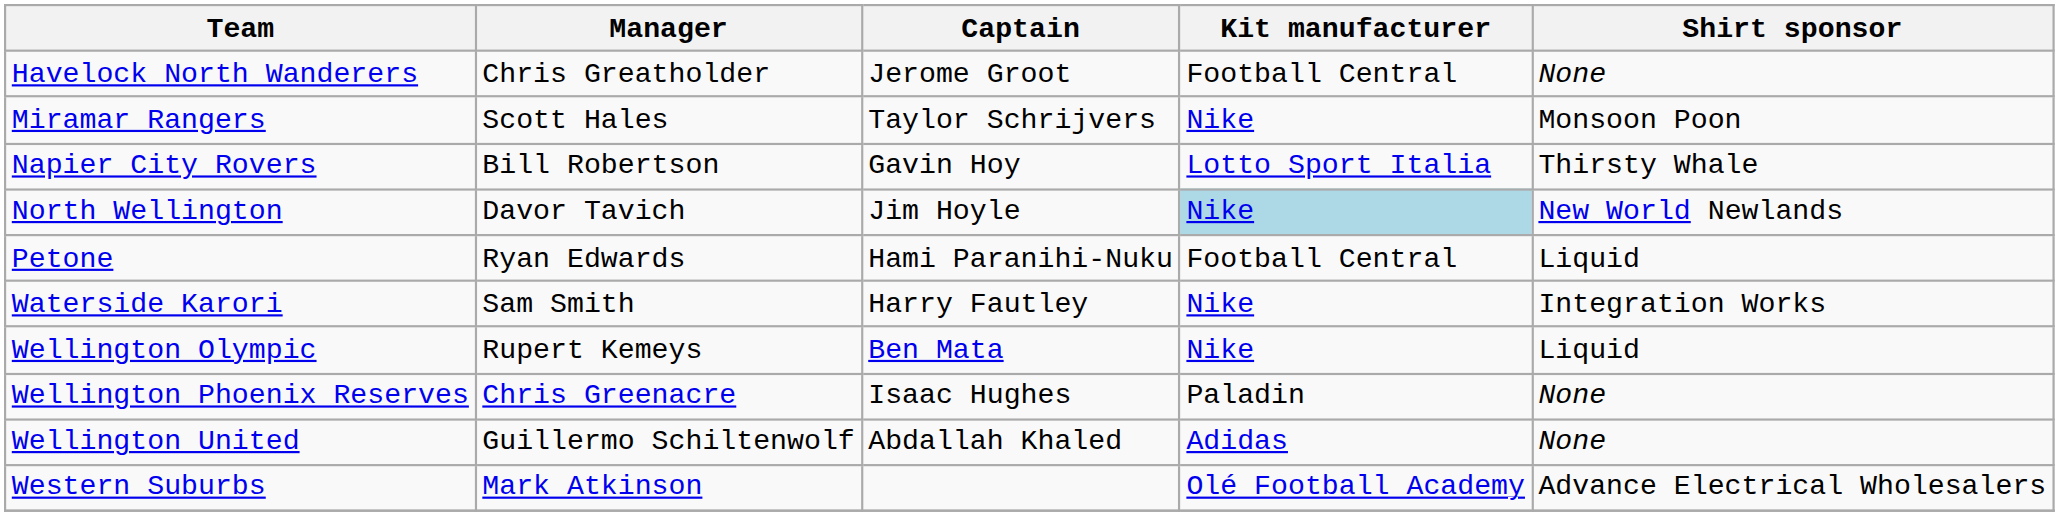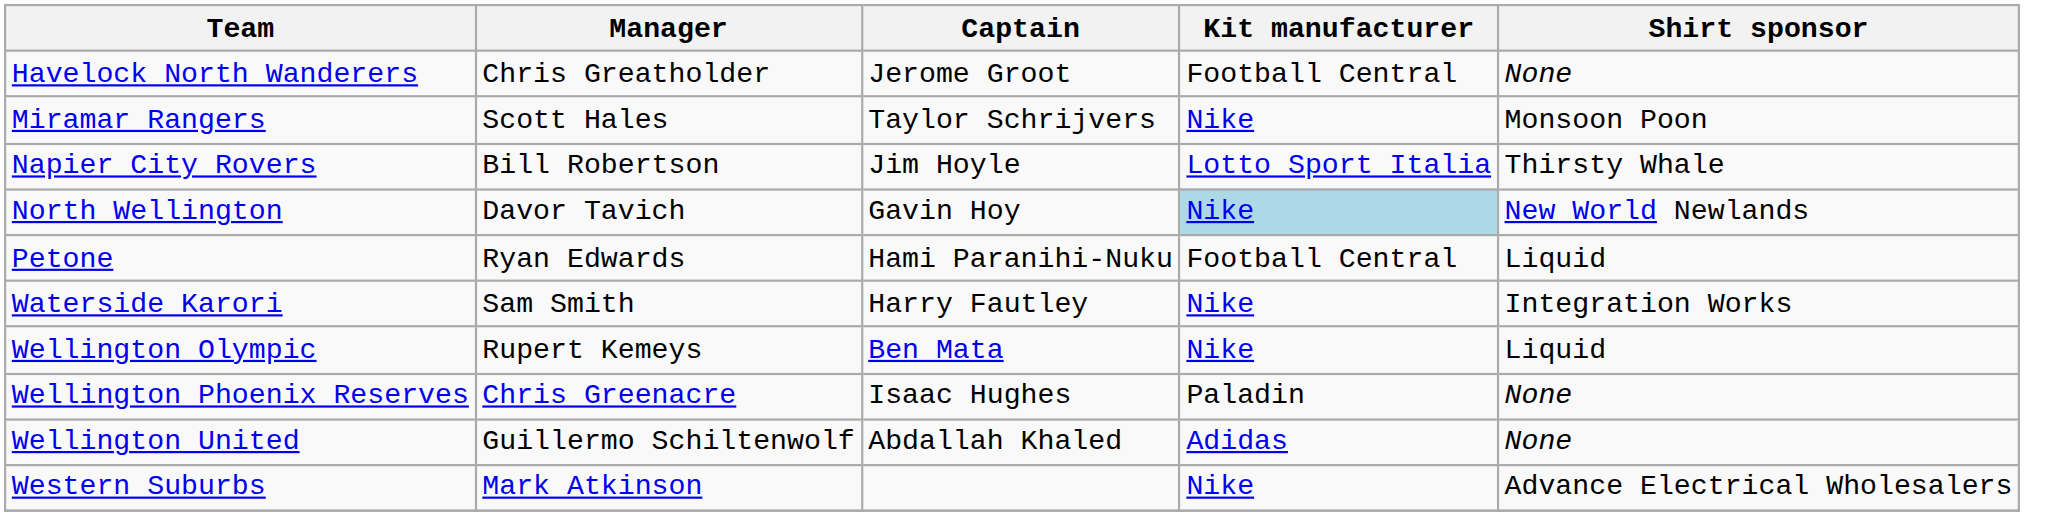 <table class="wikitable sortable" style="text-align: left;">
 <tr>
 <th>Team</th>
 <th>Manager</th>
 <th>Captain</th>
 <th>Kit manufacturer</th>
 <th>Shirt sponsor</th>
 </tr>
 <tr>
 <td><a href='#'>Havelock North Wanderers</a></td>
 <td> Chris Greatholder</td>
 <td> Jerome Groot</td>
 <td>Football Central</td>
 <td><em>None</em></td>
 </tr>
 <tr>
 <td><a href='#'>Miramar Rangers</a></td>
 <td> Scott Hales</td>
 <td> Taylor Schrijvers</td>
 <td><a href='#'>Nike</a></td>
 <td>Monsoon Poon</td>
 </tr>
 <tr>
 <td><a href='#'>Napier City Rovers</a></td>
 <td> Bill Robertson</td>
-<td> Gavin Hoy</td>
+<td> Jim Hoyle</td>
 <td><a href='#'>Lotto Sport Italia</a></td>
 <td>Thirsty Whale</td>
 </tr>
 <tr>
 <td><a href='#'>North Wellington</a></td>
 <td> Davor Tavich</td>
-<td> Jim Hoyle</td>
+<td> Gavin Hoy</td>
 <td style="background: lightblue;"><a href='#'>Nike</a></td>
 <td><a href='#'>New World</a> Newlands</td>
 </tr>
 <tr>
 <td><a href='#'>Petone</a></td>
 <td> Ryan Edwards</td>
 <td>Hami Paranihi-Nuku</td>
 <td>Football Central</td>
 <td>Liquid</td>
 </tr>
 <tr>
 <td><a href='#'>Waterside Karori</a></td>
 <td> Sam Smith</td>
 <td> Harry Fautley</td>
 <td><a href='#'>Nike</a></td>
 <td>Integration Works</td>
 </tr>
 <tr>
 <td><a href='#'>Wellington Olympic</a></td>
 <td> Rupert Kemeys</td>
 <td> <a href='#'>Ben Mata</a></td>
 <td><a href='#'>Nike</a></td>
 <td>Liquid</td>
 </tr>
 <tr>
 <td><a href='#'>Wellington Phoenix Reserves</a></td>
 <td> <a href='#'>Chris Greenacre</a></td>
 <td> Isaac Hughes</td>
 <td>Paladin</td>
 <td><em>None</em></td>
 </tr>
 <tr>
 <td><a href='#'>Wellington United</a></td>
 <td> Guillermo Schiltenwolf</td>
 <td> Abdallah Khaled</td>
 <td><a href='#'>Adidas</a></td>
 <td><em>None</em></td>
 </tr>
 <tr>
 <td><a href='#'>Western Suburbs</a></td>
 <td> <a href='#'>Mark Atkinson</a></td>
 <td></td>
-<td><a href='#'>Olé Football Academy</a></td>
+<td><a href='#'>Nike</a></td>
 <td>Advance Electrical Wholesalers</td>
 </tr>
 <tr>
 </tr>
 </table>
